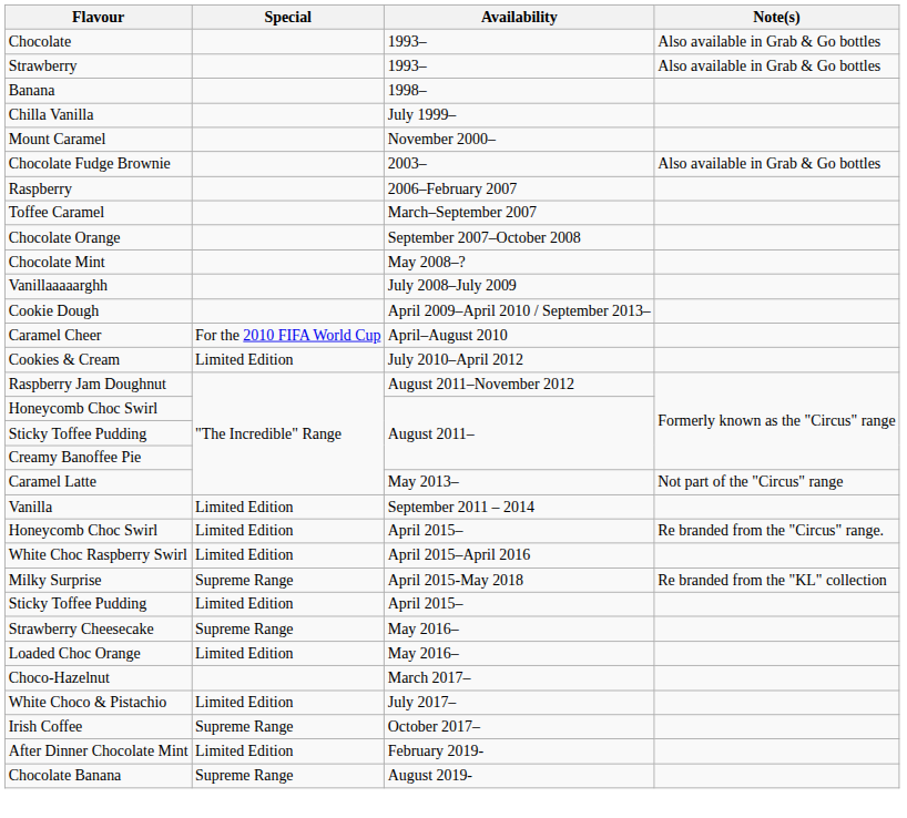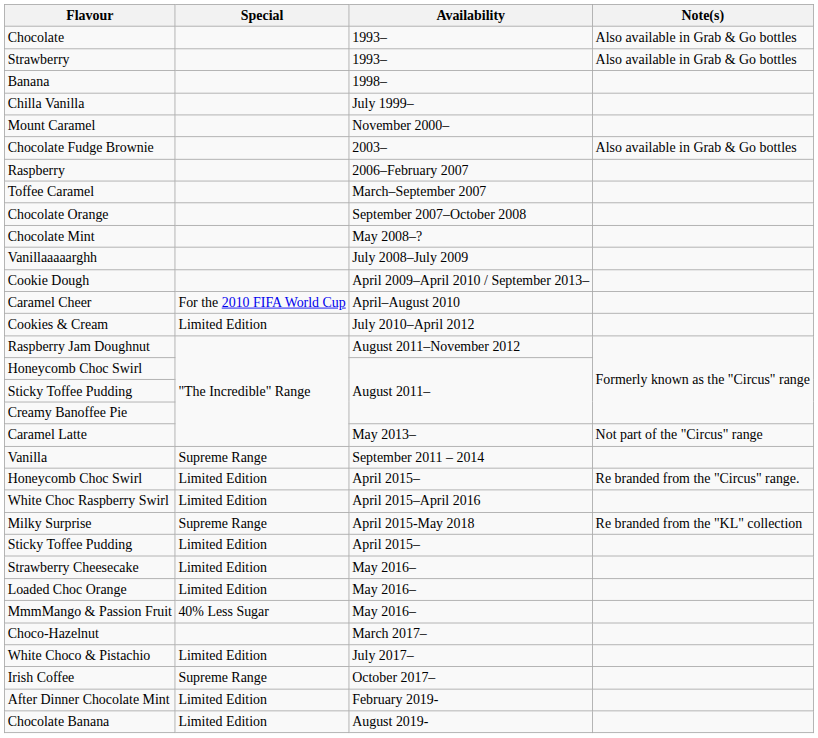 <table class="wikitable">
 <tr valign="bottom">
 <th>Flavour</th>
 <th>Special</th>
 <th>Availability</th>
 <th>Note(s)</th>
 </tr>
 <tr valign="center">
 <td>Chocolate</td>
 <td></td>
 <td>1993–</td>
 <td>Also available in Grab & Go bottles</td>
 </tr>
 <tr valign="center">
 <td>Strawberry</td>
 <td></td>
 <td>1993–</td>
 <td>Also available in Grab & Go bottles</td>
 </tr>
 <tr valign="center">
 <td>Banana</td>
 <td></td>
 <td>1998–</td>
 <td></td>
 </tr>
 <tr valign="center">
 <td>Chilla Vanilla</td>
 <td></td>
 <td>July 1999–</td>
 <td></td>
 </tr>
 <tr valign="center">
 <td>Mount Caramel</td>
 <td></td>
 <td>November 2000–</td>
 <td></td>
 </tr>
 <tr valign="center">
 <td>Chocolate Fudge Brownie</td>
 <td></td>
 <td>2003–</td>
 <td>Also available in Grab & Go bottles</td>
 </tr>
 <tr valign="center">
 <td>Raspberry</td>
 <td></td>
 <td>2006–February 2007</td>
 <td></td>
 </tr>
 <tr valign="center">
 <td>Toffee Caramel</td>
 <td></td>
 <td>March–September 2007</td>
 <td></td>
 </tr>
 <tr valign="center">
 <td>Chocolate Orange</td>
 <td></td>
 <td>September 2007–October 2008</td>
 <td></td>
 </tr>
 <tr valign="center">
 <td>Chocolate Mint</td>
 <td></td>
 <td>May 2008–?</td>
 <td></td>
 </tr>
 <tr valign="center">
 <td>Vanillaaaaarghh</td>
 <td></td>
 <td>July 2008–July 2009</td>
 <td></td>
 </tr>
 <tr valign="center">
 <td>Cookie Dough</td>
 <td></td>
 <td>April 2009–April 2010 / September 2013–</td>
 <td></td>
 </tr>
 <tr valign="center">
 <td>Caramel Cheer</td>
 <td>For the <a href='#'>2010 FIFA World Cup</a></td>
 <td>April–August 2010</td>
 <td></td>
 </tr>
 <tr valign="center">
 <td>Cookies & Cream</td>
 <td>Limited Edition</td>
 <td>July 2010–April 2012</td>
 <td></td>
 </tr>
 <tr valign="center">
 <td>Raspberry Jam Doughnut</td>
 <td rowspan=5>"The Incredible" Range</td>
 <td>August 2011–November 2012</td>
 <td rowspan=4>Formerly known as the "Circus" range</td>
 </tr>
 <tr valign="center">
 <td>Honeycomb Choc Swirl</td>
 <td rowspan=3>August 2011–</td>
 </tr>
 <tr valign="center">
 <td>Sticky Toffee Pudding</td>
 </tr>
 <tr valign="center">
 <td>Creamy Banoffee Pie</td>
 </tr>
 <tr valign="center">
 <td>Caramel Latte</td>
 <td>May 2013–</td>
 <td>Not part of the "Circus" range</td>
 </tr>
 <tr valign="center">
 <td>Vanilla</td>
-<td>Limited Edition</td>
+<td>Supreme Range</td>
 <td>September 2011 – 2014</td>
 <td></td>
 </tr>
 <tr>
 <td>Honeycomb Choc Swirl</td>
 <td>Limited Edition</td>
 <td>April 2015–</td>
 <td>Re branded from the "Circus" range.</td>
 </tr>
 <tr>
 <td>White Choc Raspberry Swirl</td>
 <td>Limited Edition</td>
 <td>April 2015–April 2016</td>
 <td></td>
 </tr>
 <tr>
 <td>Milky Surprise</td>
 <td>Supreme Range</td>
 <td>April 2015-May 2018</td>
 <td>Re branded from the "KL" collection</td>
 </tr>
 <tr>
 <td>Sticky Toffee Pudding</td>
 <td>Limited Edition</td>
 <td>April 2015–</td>
 <td></td>
 </tr>
 <tr>
 <td>Strawberry Cheesecake</td>
-<td>Supreme Range</td>
+<td>Limited Edition</td>
 <td>May 2016–</td>
 <td></td>
 </tr>
 <tr>
 <td>Loaded Choc Orange</td>
 <td>Limited Edition</td>
+<td>May 2016–</td>
+<td></td>
+</tr>
+<tr>
+<td>MmmMango & Passion Fruit</td>
+<td>40% Less Sugar</td>
 <td>May 2016–</td>
 <td></td>
 </tr>
 <tr>
 <td>Choco-Hazelnut</td>
 <td></td>
 <td>March 2017–</td>
 <td></td>
 </tr>
 <tr>
 <td>White Choco & Pistachio</td>
 <td>Limited Edition</td>
 <td>July 2017–</td>
 <td></td>
 </tr>
 <tr>
 <td>Irish Coffee</td>
 <td>Supreme Range</td>
 <td>October 2017–</td>
 <td></td>
 </tr>
 <tr>
 <td>After Dinner Chocolate Mint</td>
 <td>Limited Edition</td>
 <td>February 2019-</td>
 <td></td>
 </tr>
 <tr>
 <td>Chocolate Banana</td>
-<td>Supreme Range</td>
+<td>Limited Edition</td>
 <td>August 2019-</td>
 </tr>
 </table>
